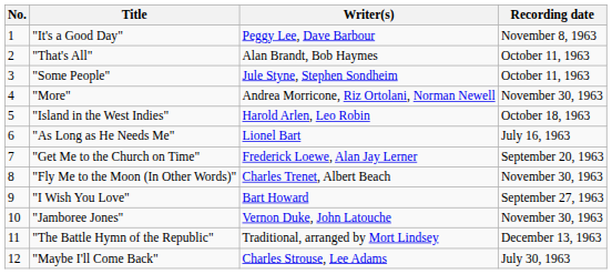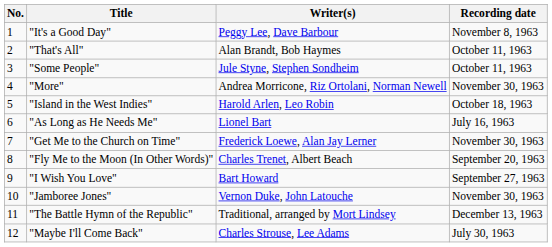 <table class="wikitable">
 <tr>
 <th>No.</th>
 <th>Title</th>
 <th>Writer(s)</th>
 <th>Recording date</th>
 </tr>
 <tr>
 <td>1</td>
 <td>"It's a Good Day"</td>
 <td><a href='#'>Peggy Lee</a>, <a href='#'>Dave Barbour</a></td>
 <td>November 8, 1963</td>
 </tr>
 <tr>
 <td>2</td>
 <td>"That's All"</td>
 <td>Alan Brandt, Bob Haymes</td>
 <td>October 11, 1963</td>
 </tr>
 <tr>
 <td>3</td>
 <td>"Some People"</td>
 <td><a href='#'>Jule Styne</a>, <a href='#'>Stephen Sondheim</a></td>
 <td>October 11, 1963</td>
 </tr>
 <tr>
 <td>4</td>
 <td>"More"</td>
 <td>Andrea Morricone, <a href='#'>Riz Ortolani</a>, <a href='#'>Norman Newell</a></td>
 <td>November 30, 1963</td>
 </tr>
 <tr>
 <td>5</td>
 <td>"Island in the West Indies"</td>
 <td><a href='#'>Harold Arlen</a>, <a href='#'>Leo Robin</a></td>
 <td>October 18, 1963</td>
 </tr>
 <tr>
 <td>6</td>
 <td>"As Long as He Needs Me"</td>
 <td><a href='#'>Lionel Bart</a></td>
 <td>July 16, 1963</td>
 </tr>
 <tr>
 <td>7</td>
 <td>"Get Me to the Church on Time"</td>
 <td><a href='#'>Frederick Loewe</a>, <a href='#'>Alan Jay Lerner</a></td>
-<td>September 20, 1963</td>
+<td>November 30, 1963</td>
 </tr>
 <tr>
 <td>8</td>
 <td>"Fly Me to the Moon (In Other Words)"</td>
 <td><a href='#'>Charles Trenet</a>, Albert Beach</td>
-<td>November 30, 1963</td>
+<td>September 20, 1963</td>
 </tr>
 <tr>
 <td>9</td>
 <td>"I Wish You Love"</td>
 <td><a href='#'>Bart Howard</a></td>
 <td>September 27, 1963</td>
 </tr>
 <tr>
 <td>10</td>
 <td>"Jamboree Jones"</td>
 <td><a href='#'>Vernon Duke</a>, <a href='#'>John Latouche</a></td>
 <td>November 30, 1963</td>
 </tr>
 <tr>
 <td>11</td>
 <td>"The Battle Hymn of the Republic"</td>
 <td>Traditional, arranged by <a href='#'>Mort Lindsey</a></td>
 <td>December 13, 1963</td>
 </tr>
 <tr>
 <td>12</td>
 <td>"Maybe I'll Come Back"</td>
 <td><a href='#'>Charles Strouse</a>, <a href='#'>Lee Adams</a></td>
 <td>July 30, 1963</td>
 </tr>
 </table>
